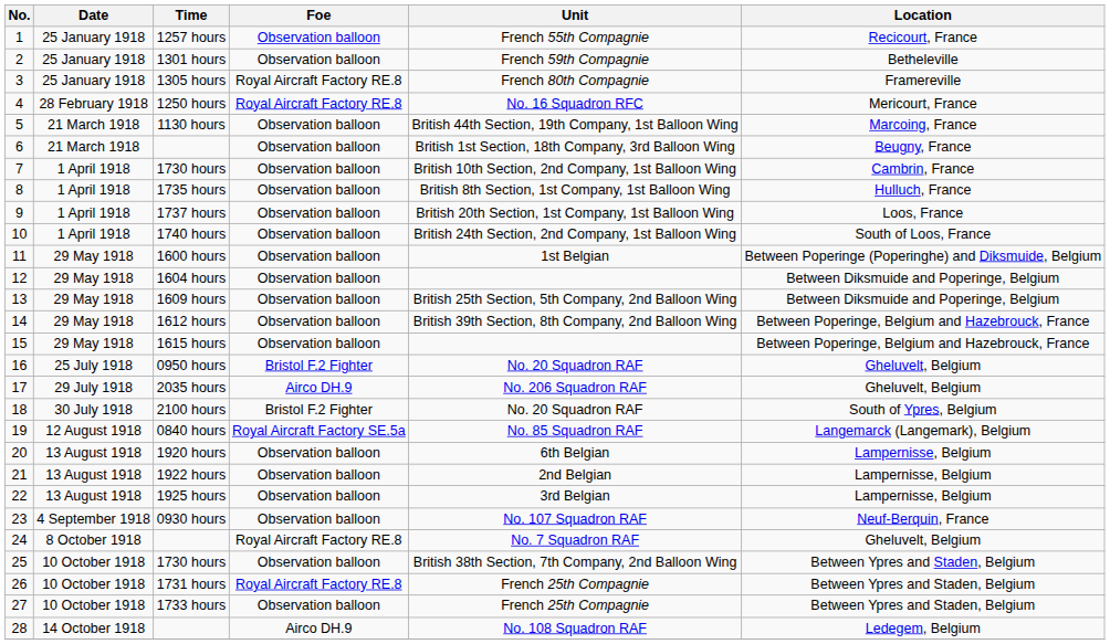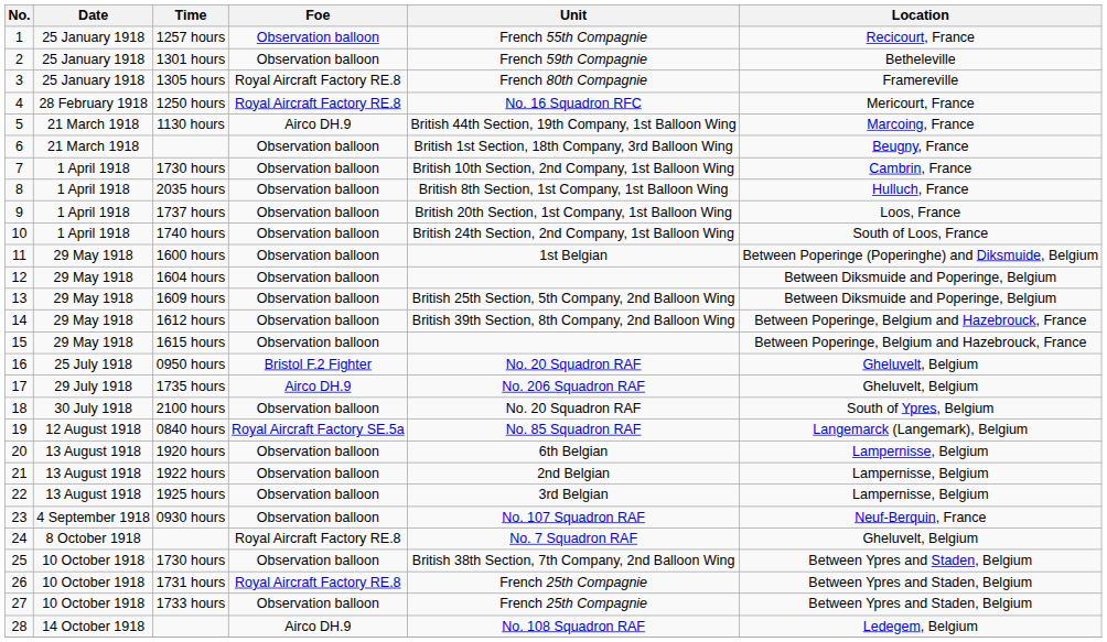 <table class="wikitable" border="1" style="margin: 1em auto 1em auto">
 <tr>
 <th>No.</th>
 <th>Date</th>
 <th>Time</th>
 <th>Foe</th>
 <th>Unit</th>
 <th>Location</th>
 </tr>
 <tr>
 <td align="center">1</td>
 <td align="center">25 January 1918</td>
 <td align="center">1257 hours</td>
 <td align="center"><a href='#'>Observation balloon</a></td>
 <td align="center">French <em>55th Compagnie</em></td>
 <td align="center"><a href='#'>Recicourt</a>, France</td>
 </tr>
 <tr>
 <td align="center">2</td>
 <td align="center">25 January 1918</td>
 <td align="center">1301 hours</td>
 <td align="center">Observation balloon</td>
 <td align="center">French <em>59th Compagnie</em></td>
 <td align="center">Betheleville</td>
 </tr>
 <tr>
 <td align="center">3</td>
 <td align="center">25 January 1918</td>
 <td align="center">1305 hours</td>
 <td align="center">Royal Aircraft Factory RE.8</td>
 <td align="center">French <em>80th Compagnie</em></td>
 <td align="center">Framereville</td>
 </tr>
 <tr>
 <td align="center">4</td>
 <td align="center">28 February 1918</td>
 <td align="center">1250 hours</td>
 <td align="center"><a href='#'>Royal Aircraft Factory RE.8</a></td>
 <td align="center"><a href='#'>No. 16 Squadron RFC</a></td>
 <td align="center">Mericourt, France</td>
 </tr>
 <tr>
 <td align="center">5</td>
 <td align="center">21 March 1918</td>
 <td align="center">1130 hours</td>
-<td align="center">Observation balloon</td>
+<td align="center">Airco DH.9</td>
 <td align="center">British 44th Section, 19th Company, 1st Balloon Wing</td>
 <td align="center"><a href='#'>Marcoing</a>, France</td>
 </tr>
 <tr>
 <td align="center">6</td>
 <td align="center">21 March 1918</td>
 <td align="center"></td>
 <td align="center">Observation balloon</td>
 <td align="center">British 1st Section, 18th Company, 3rd Balloon Wing</td>
 <td align="center"><a href='#'>Beugny</a>, France</td>
 </tr>
 <tr>
 <td align="center">7</td>
 <td align="center">1 April 1918</td>
 <td align="center">1730 hours</td>
 <td align="center">Observation balloon</td>
 <td align="center">British 10th Section, 2nd Company, 1st Balloon Wing</td>
 <td align="center"><a href='#'>Cambrin</a>, France</td>
 </tr>
 <tr>
 <td align="center">8</td>
 <td align="center">1 April 1918</td>
-<td align="center">1735 hours</td>
+<td align="center">2035 hours</td>
 <td align="center">Observation balloon</td>
 <td align="center">British 8th Section, 1st Company, 1st Balloon Wing</td>
 <td align="center"><a href='#'>Hulluch</a>, France</td>
 </tr>
 <tr>
 <td align="center">9</td>
 <td align="center">1 April 1918</td>
 <td align="center">1737 hours</td>
 <td align="center">Observation balloon</td>
 <td align="center">British 20th Section, 1st Company, 1st Balloon Wing</td>
 <td align="center">Loos, France</td>
 </tr>
 <tr>
 <td align="center">10</td>
 <td align="center">1 April 1918</td>
 <td align="center">1740 hours</td>
 <td align="center">Observation balloon</td>
 <td align="center">British 24th Section, 2nd Company, 1st Balloon Wing</td>
 <td align="center">South of Loos, France</td>
 </tr>
 <tr>
 <td align="center">11</td>
 <td align="center">29 May 1918</td>
 <td align="center">1600 hours</td>
 <td align="center">Observation balloon</td>
 <td align="center">1st Belgian</td>
 <td align="center">Between Poperinge (Poperinghe) and <a href='#'>Diksmuide</a>, Belgium</td>
 </tr>
 <tr>
 <td align="center">12</td>
 <td align="center">29 May 1918</td>
 <td align="center">1604 hours</td>
 <td align="center">Observation balloon</td>
 <td align="center"></td>
 <td align="center">Between Diksmuide and Poperinge, Belgium</td>
 </tr>
 <tr>
 <td align="center">13</td>
 <td align="center">29 May 1918</td>
 <td align="center">1609 hours</td>
 <td align="center">Observation balloon</td>
 <td align="center">British 25th Section, 5th Company, 2nd Balloon Wing</td>
 <td align="center">Between Diksmuide and Poperinge, Belgium</td>
 </tr>
 <tr>
 <td align="center">14</td>
 <td align="center">29 May 1918</td>
 <td align="center">1612 hours</td>
 <td align="center">Observation balloon</td>
 <td align="center">British 39th Section, 8th Company, 2nd Balloon Wing</td>
 <td align="center">Between Poperinge, Belgium and <a href='#'>Hazebrouck</a>, France</td>
 </tr>
 <tr>
 <td align="center">15</td>
 <td align="center">29 May 1918</td>
 <td align="center">1615 hours</td>
 <td align="center">Observation balloon</td>
 <td align="center"></td>
 <td align="center">Between Poperinge, Belgium and Hazebrouck, France</td>
 </tr>
 <tr>
 <td align="center">16</td>
 <td align="center">25 July 1918</td>
 <td align="center">0950 hours</td>
 <td align="center"><a href='#'>Bristol F.2 Fighter</a></td>
 <td align="center"><a href='#'>No. 20 Squadron RAF</a></td>
 <td align="center"><a href='#'>Gheluvelt</a>, Belgium</td>
 </tr>
 <tr>
 <td align="center">17</td>
 <td align="center">29 July 1918</td>
-<td align="center">2035 hours</td>
+<td align="center">1735 hours</td>
 <td align="center"><a href='#'>Airco DH.9</a></td>
 <td align="center"><a href='#'>No. 206 Squadron RAF</a></td>
 <td align="center">Gheluvelt, Belgium</td>
 </tr>
 <tr>
 <td align="center">18</td>
 <td align="center">30 July 1918</td>
 <td align="center">2100 hours</td>
-<td align="center">Bristol F.2 Fighter</td>
+<td align="center">Observation balloon</td>
 <td align="center">No. 20 Squadron RAF</td>
 <td align="center">South of <a href='#'>Ypres</a>, Belgium</td>
 </tr>
 <tr>
 <td align="center">19</td>
 <td align="center">12 August 1918</td>
 <td align="center">0840 hours</td>
 <td align="center"><a href='#'>Royal Aircraft Factory SE.5a</a></td>
 <td align="center"><a href='#'>No. 85 Squadron RAF</a></td>
 <td align="center"><a href='#'>Langemarck</a> (Langemark), Belgium</td>
 </tr>
 <tr>
 <td align="center">20</td>
 <td align="center">13 August 1918</td>
 <td align="center">1920 hours</td>
 <td align="center">Observation balloon</td>
 <td align="center">6th Belgian</td>
 <td align="center"><a href='#'>Lampernisse</a>, Belgium</td>
 </tr>
 <tr>
 <td align="center">21</td>
 <td align="center">13 August 1918</td>
 <td align="center">1922 hours</td>
 <td align="center">Observation balloon</td>
 <td align="center">2nd Belgian</td>
 <td align="center">Lampernisse, Belgium</td>
 </tr>
 <tr>
 <td align="center">22</td>
 <td align="center">13 August 1918</td>
 <td align="center">1925 hours</td>
 <td align="center">Observation balloon</td>
 <td align="center">3rd Belgian</td>
 <td align="center">Lampernisse, Belgium</td>
 </tr>
 <tr>
 <td align="center">23</td>
 <td align="center">4 September 1918</td>
 <td align="center">0930 hours</td>
 <td align="center">Observation balloon</td>
 <td align="center"><a href='#'>No. 107 Squadron RAF</a></td>
 <td align="center"><a href='#'>Neuf-Berquin</a>, France</td>
 </tr>
 <tr>
 <td align="center">24</td>
 <td align="center">8 October 1918</td>
 <td align="center"></td>
 <td align="center">Royal Aircraft Factory RE.8</td>
 <td align="center"><a href='#'>No. 7 Squadron RAF</a></td>
 <td align="center">Gheluvelt, Belgium</td>
 </tr>
 <tr>
 <td align="center">25</td>
 <td align="center">10 October 1918</td>
 <td align="center">1730 hours</td>
 <td align="center">Observation balloon</td>
 <td align="center">British 38th Section, 7th Company, 2nd Balloon Wing</td>
 <td align="center">Between Ypres and <a href='#'>Staden</a>, Belgium</td>
 </tr>
 <tr>
 <td align="center">26</td>
 <td align="center">10 October 1918</td>
 <td align="center">1731 hours</td>
 <td align="center"><a href='#'>Royal Aircraft Factory RE.8</a></td>
 <td align="center">French <em>25th Compagnie</em></td>
 <td align="center">Between Ypres and Staden, Belgium</td>
 </tr>
 <tr>
 <td align="center">27</td>
 <td align="center">10 October 1918</td>
 <td align="center">1733 hours</td>
 <td align="center">Observation balloon</td>
 <td align="center">French <em>25th Compagnie</em></td>
 <td align="center">Between Ypres and Staden, Belgium</td>
 </tr>
 <tr>
 <td align="center">28</td>
 <td align="center">14 October 1918</td>
 <td align="center"></td>
 <td align="center">Airco DH.9</td>
 <td align="center"><a href='#'>No. 108 Squadron RAF</a></td>
 <td align="center"><a href='#'>Ledegem</a>, Belgium</td>
 </tr>
 <tr }>
 </tr>
 </table>
